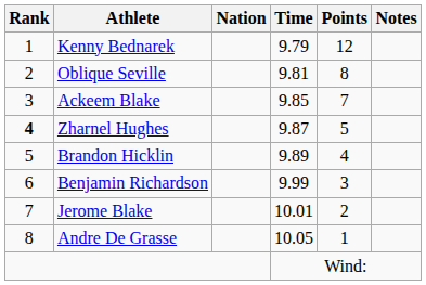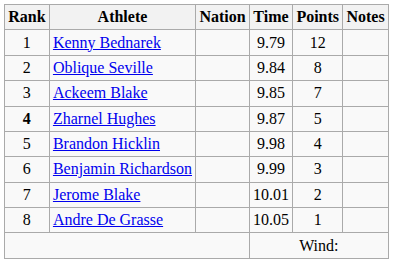 <table class="wikitable mw-datatable sortable" style="text-align:center;">
 <tr>
 <th scope="col" style="width: 10px;">Rank</th>
 <th scope="col">Athlete</th>
 <th scope="col">Nation</th>
 <th scope="col">Time</th>
 <th scope="col">Points</th>
 <th scope="col">Notes</th>
 </tr>
 <tr>
 <td>1</td>
 <td align="left"><a href='#'>Kenny Bednarek</a> </td>
 <td align="left"></td>
 <td>9.79</td>
 <td>12</td>
 <td></td>
 </tr>
 <tr>
 <td>2</td>
 <td align="left"><a href='#'>Oblique Seville</a> </td>
 <td align="left"></td>
-<td>9.81</td>
+<td>9.84</td>
 <td>8</td>
 <td></td>
 </tr>
 <tr>
 <td>3</td>
 <td align="left"><a href='#'>Ackeem Blake</a> </td>
 <td align="left"></td>
 <td>9.85</td>
 <td>7</td>
 <td></td>
 </tr>
 <tr>
 <td><strong>4</strong></td>
 <td align="left"><a href='#'>Zharnel Hughes</a> </td>
 <td align="left"></td>
 <td>9.87</td>
 <td>5</td>
 <td></td>
 </tr>
 <tr>
 <td>5</td>
 <td align="left"><a href='#'>Brandon Hicklin</a> </td>
 <td align="left"></td>
-<td>9.89</td>
+<td>9.98</td>
 <td>4</td>
 <td></td>
 </tr>
 <tr>
 <td>6</td>
 <td align="left"><a href='#'>Benjamin Richardson</a> </td>
 <td align="left"></td>
 <td>9.99</td>
 <td>3</td>
 <td></td>
 </tr>
 <tr>
 <td>7</td>
 <td align="left"><a href='#'>Jerome Blake</a> </td>
 <td align="left"></td>
 <td>10.01</td>
 <td>2</td>
 <td></td>
 </tr>
 <tr>
 <td>8</td>
 <td align="left"><a href='#'>Andre De Grasse</a> </td>
 <td align="left"></td>
 <td>10.05</td>
 <td>1</td>
 <td></td>
 </tr>
 <tr class="sortbottom">
 <td colspan="3"></td>
 <td colspan="3">Wind: </td>
 </tr>
 </table>
